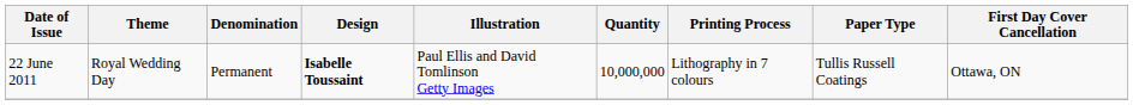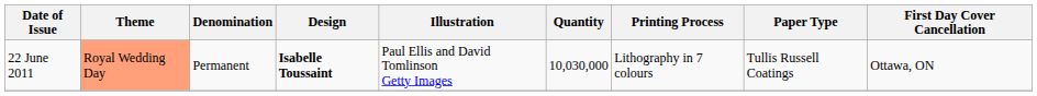 <table class="wikitable sortable">
 <tr>
 <th>Date of Issue</th>
 <th>Theme</th>
 <th>Denomination</th>
 <th>Design</th>
 <th>Illustration</th>
 <th>Quantity</th>
 <th>Printing Process</th>
 <th>Paper Type</th>
 <th>First Day Cover Cancellation</th>
 </tr>
 <tr>
 <td>22 June 2011</td>
-<td>Royal Wedding Day </td>
+<td style="background: lightsalmon;">Royal Wedding Day </td>
 <td>Permanent</td>
 <td><strong>Isabelle Toussaint</strong></td>
 <td>Paul Ellis and David Tomlinson<br><a href='#'>Getty Images</a></td>
-<td>10,000,000</td>
+<td>10,030,000</td>
 <td>Lithography in 7 colours</td>
 <td>Tullis Russell Coatings</td>
 <td>Ottawa, ON</td>
 </tr>
 <tr>
 </tr>
 </table>
